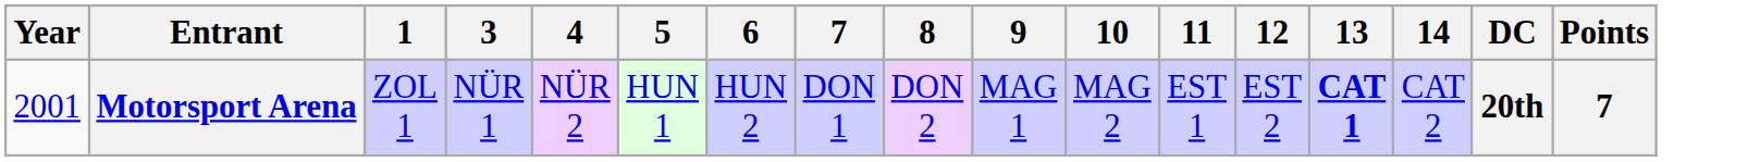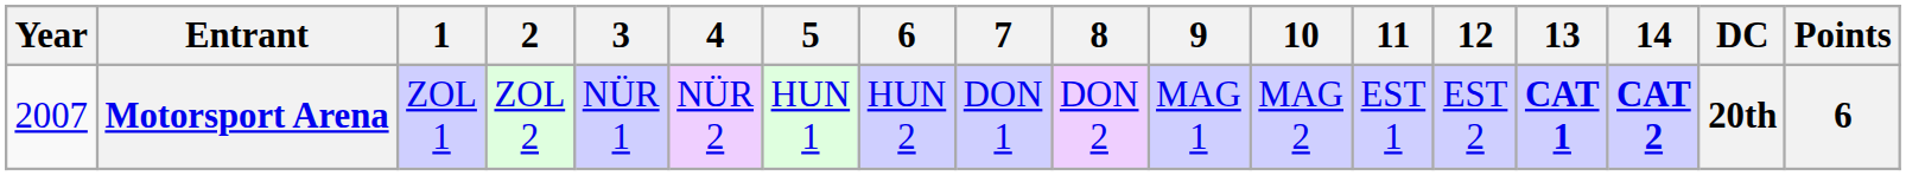 <table class="wikitable" style="text-align:center; font-size:85%">
 <tr>
 <th>Year</th>
 <th>Entrant</th>
 <th>1</th>
+<th>2</th>
 <th>3</th>
 <th>4</th>
 <th>5</th>
 <th>6</th>
 <th>7</th>
 <th>8</th>
 <th>9</th>
 <th>10</th>
 <th>11</th>
 <th>12</th>
 <th>13</th>
 <th>14</th>
 <th>DC</th>
 <th>Points</th>
 </tr>
 <tr>
-<td><a href='#'>2001</a></td>
+<td><a href='#'>2007</a></td>
 <th nowrap><a href='#'>Motorsport Arena</a></th>
 <td style="background:#cfcfff;"><a href='#'>ZOL<br>1</a><br></td>
+<td style="background:#dfffdf;"><a href='#'>ZOL<br>2</a><br></td>
 <td style="background:#cfcfff;"><a href='#'>NÜR<br>1</a><br></td>
 <td style="background:#efcfff;"><a href='#'>NÜR<br>2</a><br></td>
 <td style="background:#dfffdf;"><a href='#'>HUN<br>1</a><br></td>
 <td style="background:#cfcfff;"><a href='#'>HUN<br>2</a><br></td>
 <td style="background:#cfcfff;"><a href='#'>DON<br>1</a><br></td>
 <td style="background:#efcfff;"><a href='#'>DON<br>2</a><br></td>
 <td style="background:#cfcfff;"><a href='#'>MAG<br>1</a><br></td>
 <td style="background:#cfcfff;"><a href='#'>MAG<br>2</a><br></td>
 <td style="background:#cfcfff;"><a href='#'>EST<br>1</a><br></td>
 <td style="background:#cfcfff;"><a href='#'>EST<br>2</a><br></td>
 <td style="background:#cfcfff;"><strong><a href='#'>CAT<br>1</a><br></strong></td>
-<td style="background:#cfcfff;"><a href='#'>CAT<br>2</a><br></td>
+<td style="background:#cfcfff;"><strong><a href='#'>CAT<br>2</a><br></strong></td>
 <th>20th</th>
-<th>7</th>
+<th>6</th>
 </tr>
 </table>
